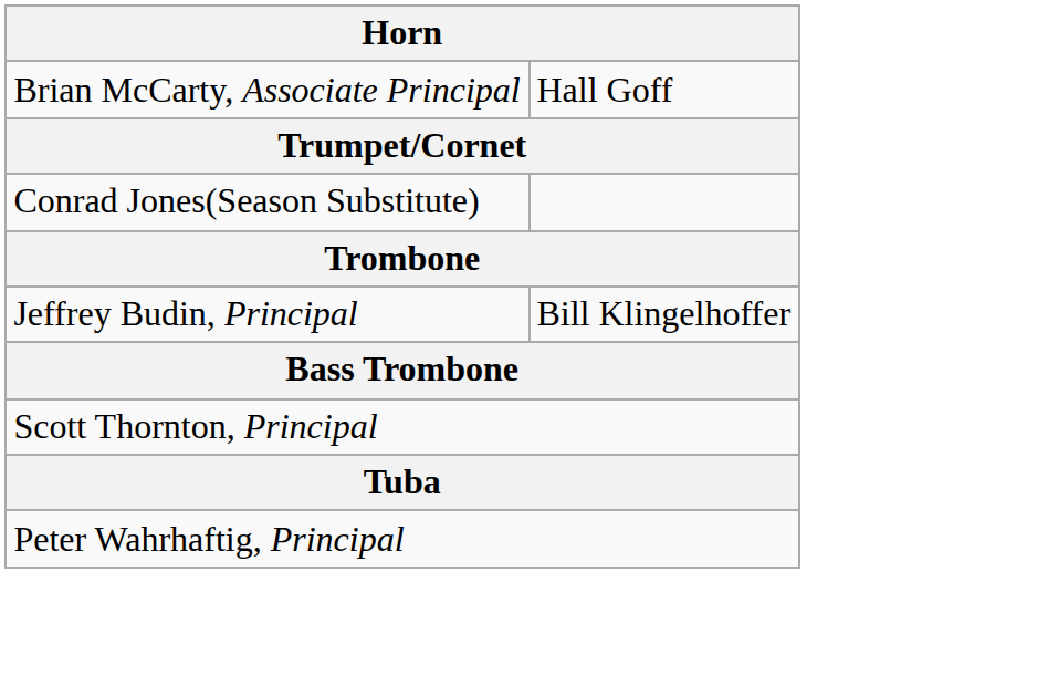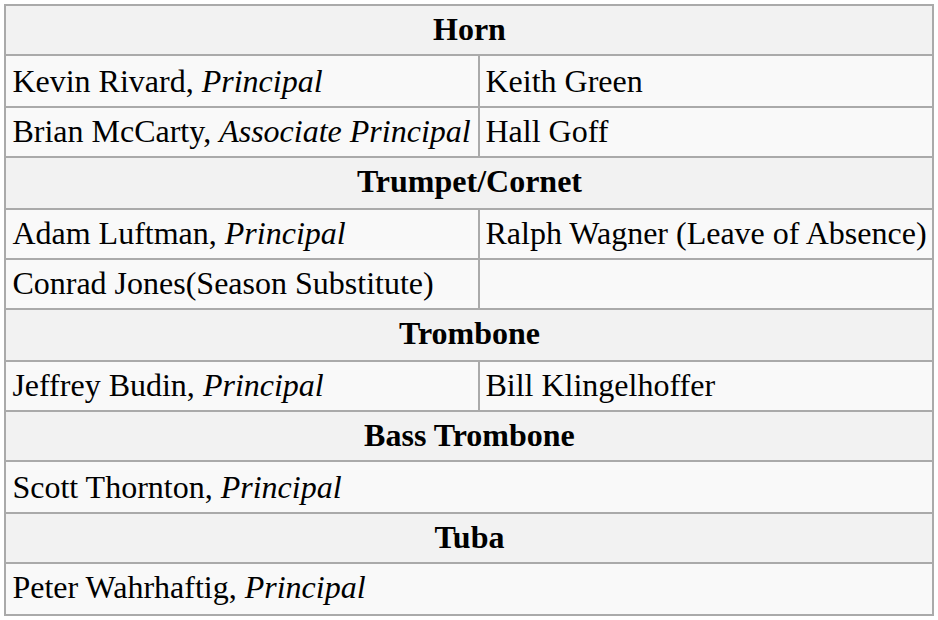 <table class="wikitable">
 <tr>
 <th colspan=2><strong>Horn</strong></th>
+</tr>
+<tr>
+<td>Kevin Rivard, <em>Principal</em></td>
+<td>Keith Green</td>
 </tr>
 <tr>
 <td>Brian McCarty, <em>Associate Principal</em></td>
 <td>Hall Goff</td>
 </tr>
 <tr>
 <th colspan=2><strong>Trumpet/Cornet</strong></th>
+</tr>
+<tr>
+<td>Adam Luftman, <em>Principal</em></td>
+<td>Ralph Wagner (Leave of Absence)</td>
 </tr>
 <tr>
 <td>Conrad Jones(Season Substitute)</td>
 </tr>
 <tr>
 <th colspan=2><strong>Trombone</strong></th>
 </tr>
 <tr>
 <td>Jeffrey Budin, <em>Principal</em></td>
 <td>Bill Klingelhoffer</td>
 </tr>
 <tr>
 <th colspan=2><strong>Bass Trombone</strong></th>
 </tr>
 <tr>
 <td colspan=2>Scott Thornton, <em>Principal</em></td>
 </tr>
 <tr>
 <th colspan=2><strong>Tuba</strong></th>
 </tr>
 <tr>
 <td colspan=2>Peter Wahrhaftig, <em>Principal</em></td>
 </tr>
 </table>
